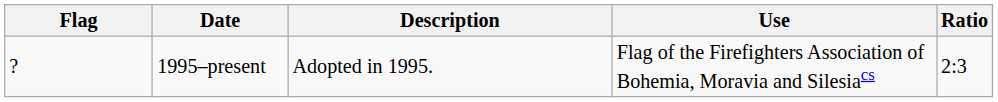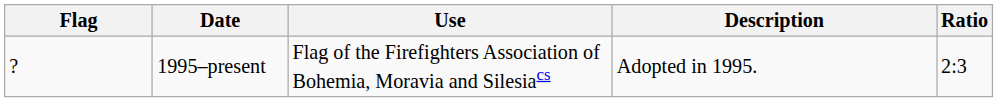 <table class="wikitable">
 <tr>
 <th width="110">Flag</th>
 <th width="100">Date</th>
+<th width="250">Use</th>
 <th width="250">Description</th>
-<th width="250">Use</th>
 <th>Ratio</th>
 </tr>
 <tr>
 <td><div>?</div></td>
 <td>1995–present</td>
+<td>Flag of the Firefighters Association of Bohemia, Moravia and Silesia<sup><a href='#'>cs</a></sup></td>
 <td>Adopted in 1995.</td>
-<td>Flag of the Firefighters Association of Bohemia, Moravia and Silesia<sup><a href='#'>cs</a></sup></td>
 <td>2:3</td>
 </tr>
 </table>
